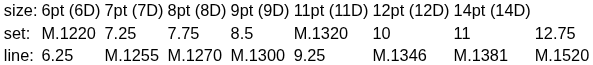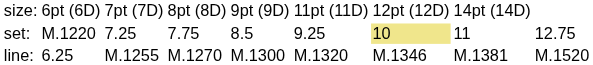 <table style="margin-left:40px;">
 <tr>
 <td>size:</td>
 <td>6pt (6D)</td>
 <td>7pt (7D)</td>
 <td>8pt (8D)</td>
 <td>9pt (9D)</td>
 <td 10pt (10D)>11pt (11D)</td>
 <td>12pt (12D)</td>
 <td>14pt (14D)</td>
 </tr>
 <tr>
 <td>set:</td>
 <td>M.1220</td>
 <td>7.25</td>
 <td>7.75</td>
 <td>8.5</td>
-<td>M.1320</td>
-<td>10</td>
+<td>9.25</td>
+<td style="background: khaki;">10</td>
 <td>11</td>
 <td>12.75</td>
 </tr>
 <tr>
 <td>line:</td>
 <td>6.25</td>
 <td>M.1255</td>
 <td>M.1270</td>
 <td>M.1300</td>
-<td>9.25</td>
+<td>M.1320</td>
 <td>M.1346</td>
 <td>M.1381</td>
 <td>M.1520</td>
 </tr>
 </table>
